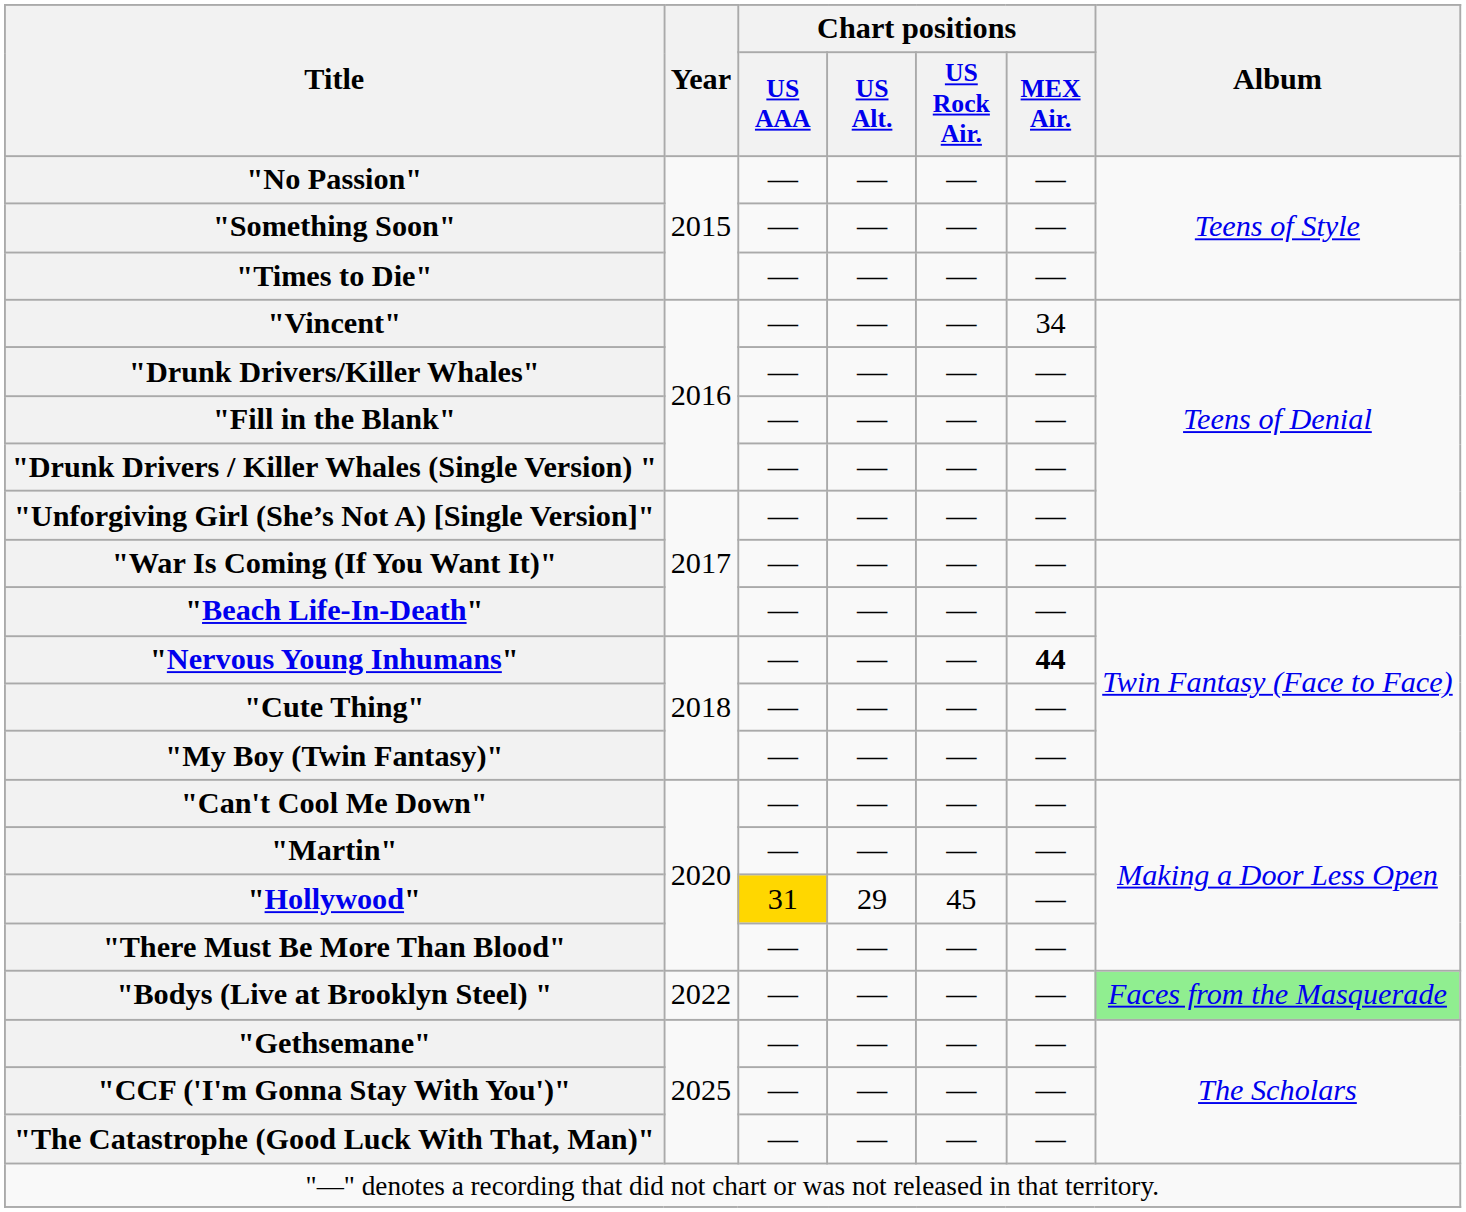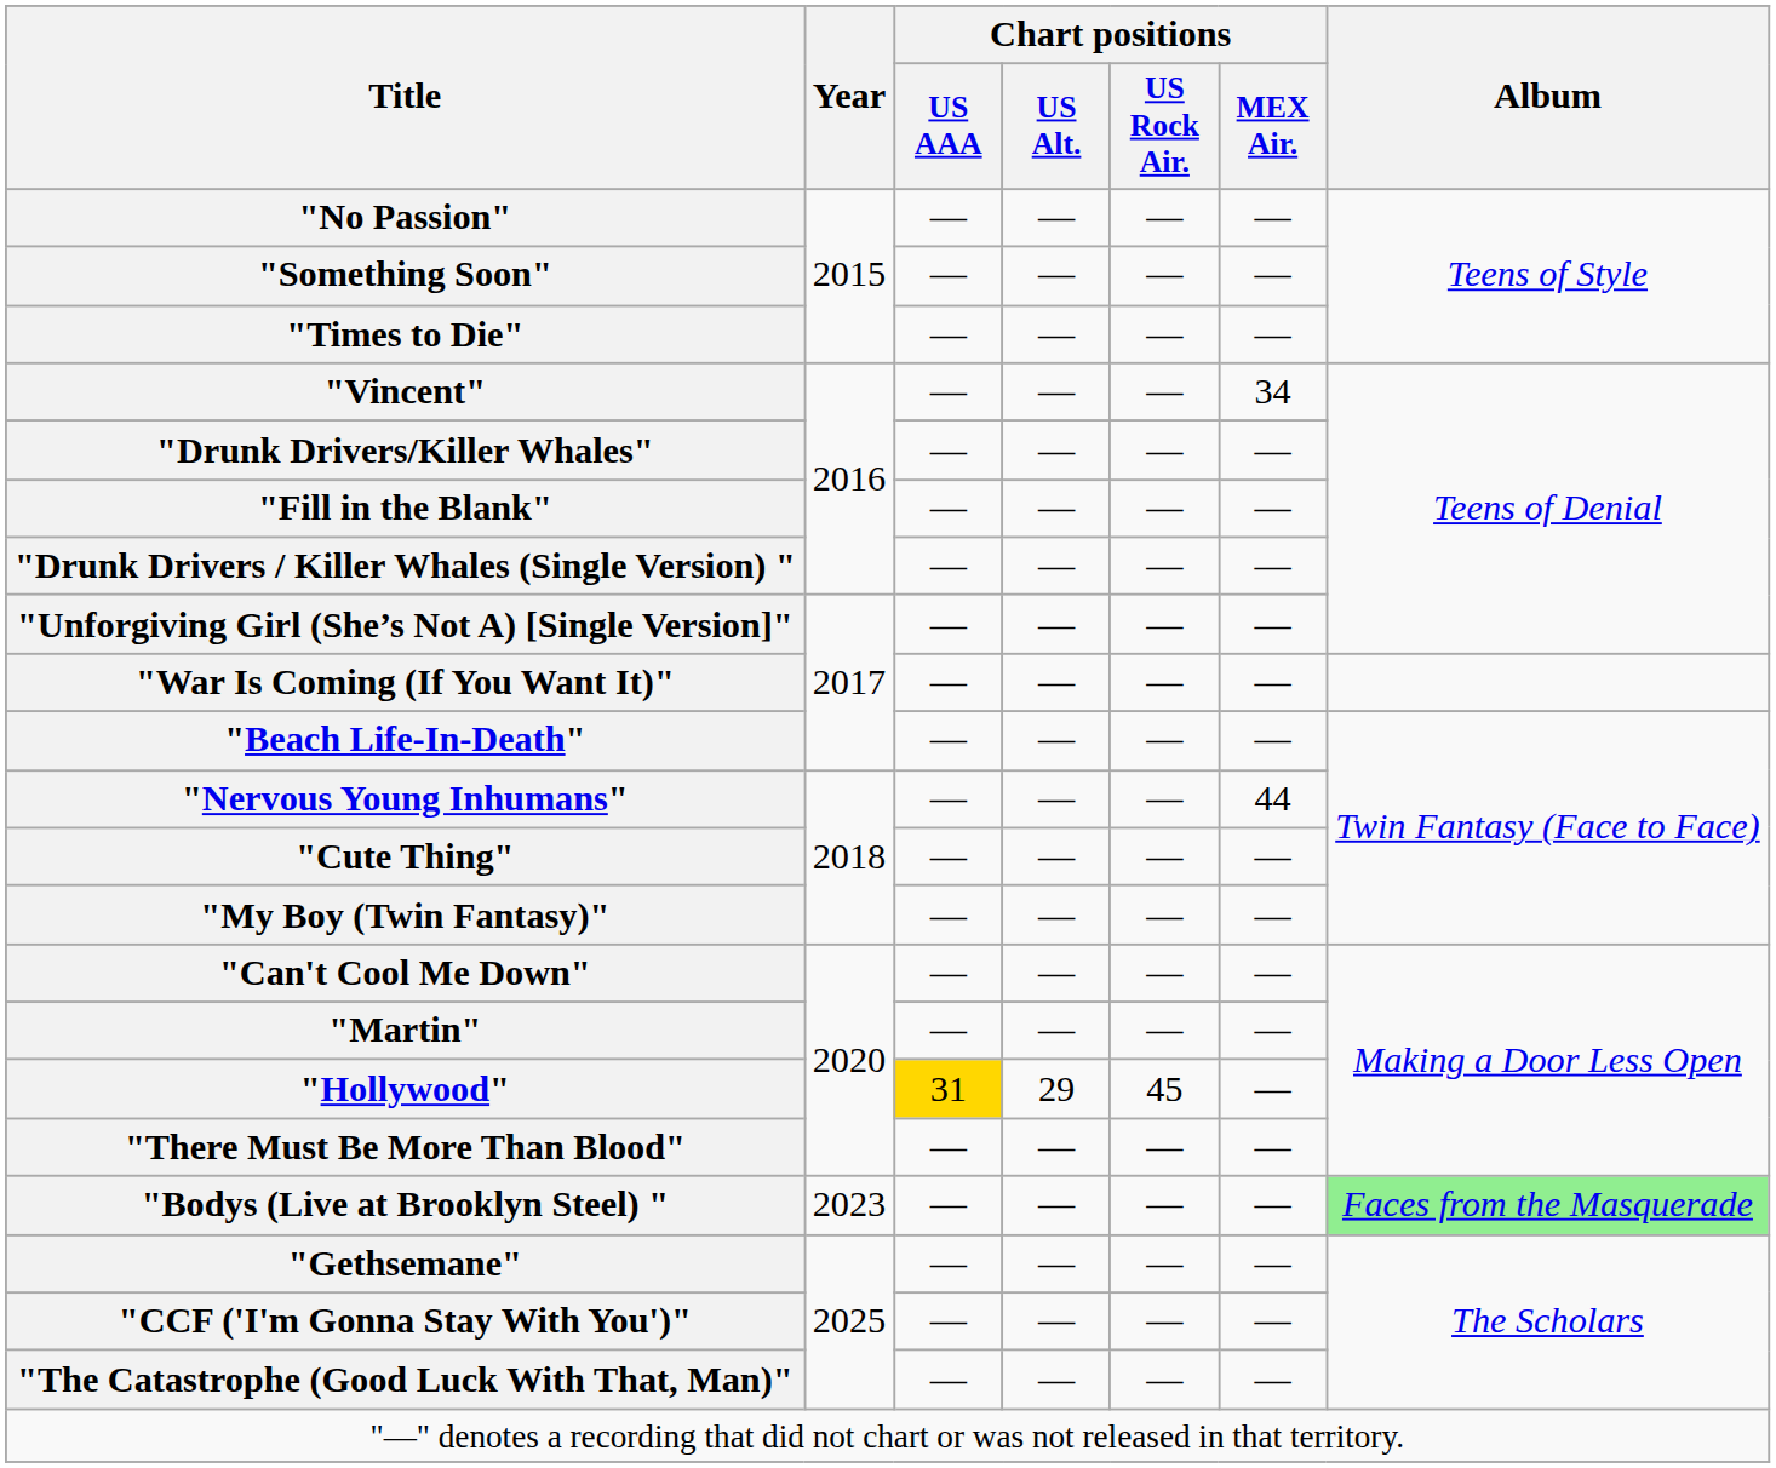 <table class="wikitable plainrowheaders" style="text-align:center;">
 <tr>
 <th scope="col" rowspan="2">Title</th>
 <th scope="col" rowspan="2">Year</th>
 <th scope="col" colspan="4">Chart positions</th>
 <th scope="col" rowspan="2">Album</th>
 </tr>
 <tr>
 <th scope="col" style="width:3em;font-size:85%;"><a href='#'>US<br>AAA</a><br></th>
 <th scope="col" style="width:3em;font-size:85%;"><a href='#'>US<br>Alt.</a><br></th>
 <th scope="col" style="width:3em;font-size:85%;"><a href='#'>US<br>Rock<br>Air.</a><br></th>
 <th scope="col" style="width:3em;font-size:85%;"><a href='#'>MEX<br>Air.</a><br></th>
 </tr>
 <tr>
 <th scope="row">"No Passion"</th>
 <td rowspan="3">2015</td>
 <td>—</td>
 <td>—</td>
 <td>—</td>
 <td>—</td>
 <td rowspan="3"><em><a href='#'>Teens of Style</a></em></td>
 </tr>
 <tr>
 <th scope="row">"Something Soon"</th>
 <td>—</td>
 <td>—</td>
 <td>—</td>
 <td>—</td>
 </tr>
 <tr>
 <th scope="row">"Times to Die"</th>
 <td>—</td>
 <td>—</td>
 <td>—</td>
 <td>—</td>
 </tr>
 <tr>
 <th scope="row">"Vincent"</th>
 <td rowspan="4">2016</td>
 <td>—</td>
 <td>—</td>
 <td>—</td>
 <td>34</td>
 <td rowspan="5"><em><a href='#'>Teens of Denial</a></em></td>
 </tr>
 <tr>
 <th scope="row">"Drunk Drivers/Killer Whales"</th>
 <td>—</td>
 <td>—</td>
 <td>—</td>
 <td>—</td>
 </tr>
 <tr>
 <th scope="row">"Fill in the Blank"</th>
 <td>—</td>
 <td>—</td>
 <td>—</td>
 <td>—</td>
 </tr>
 <tr>
 <th scope="row">"Drunk Drivers / Killer Whales (Single Version) "</th>
 <td>—</td>
 <td>—</td>
 <td>—</td>
 <td>—</td>
 </tr>
 <tr>
 <th scope="row">"Unforgiving Girl (She’s Not A) [Single Version]"</th>
 <td rowspan="3">2017</td>
 <td>—</td>
 <td>—</td>
 <td>—</td>
 <td>—</td>
 </tr>
 <tr>
 <th scope="row">"War Is Coming (If You Want It)"</th>
 <td>—</td>
 <td>—</td>
 <td>—</td>
 <td>—</td>
 <td></td>
 </tr>
 <tr>
 <th scope="row">"<a href='#'>Beach Life-In-Death</a>"</th>
 <td>—</td>
 <td>—</td>
 <td>—</td>
 <td>—</td>
 <td rowspan="4"><em><a href='#'>Twin Fantasy (Face to Face)</a></em></td>
 </tr>
 <tr>
 <th scope="row">"<a href='#'>Nervous Young Inhumans</a>"</th>
 <td rowspan="3">2018</td>
 <td>—</td>
 <td>—</td>
 <td>—</td>
-<td><strong>44</strong></td>
+<td>44</td>
 </tr>
 <tr>
 <th scope="row">"Cute Thing"</th>
 <td>—</td>
 <td>—</td>
 <td>—</td>
 <td>—</td>
 </tr>
 <tr>
 <th scope="row">"My Boy (Twin Fantasy)"</th>
 <td>—</td>
 <td>—</td>
 <td>—</td>
 <td>—</td>
 </tr>
 <tr>
 <th scope="row">"Can't Cool Me Down"</th>
 <td rowspan="4">2020</td>
 <td>—</td>
 <td>—</td>
 <td>—</td>
 <td>—</td>
 <td rowspan="4"><em><a href='#'>Making a Door Less Open</a></em></td>
 </tr>
 <tr>
 <th scope="row">"Martin"</th>
 <td>—</td>
 <td>—</td>
 <td>—</td>
 <td>—</td>
 </tr>
 <tr>
 <th scope="row">"<a href='#'>Hollywood</a>"</th>
 <td style="background: gold;">31</td>
 <td>29</td>
 <td>45</td>
 <td>—</td>
 </tr>
 <tr>
 <th scope="row">"There Must Be More Than Blood"</th>
 <td>—</td>
 <td>—</td>
 <td>—</td>
 <td>—</td>
 </tr>
 <tr>
 <th scope="row">"Bodys (Live at Brooklyn Steel) "</th>
-<td rowspan="1">2022</td>
+<td rowspan="1">2023</td>
 <td>—</td>
 <td>—</td>
 <td>—</td>
 <td>—</td>
 <td rowspan="1" style="background: lightgreen;"><em><a href='#'>Faces from the Masquerade</a></em></td>
 </tr>
 <tr>
 <th scope="row">"Gethsemane"</th>
 <td rowspan="3">2025</td>
 <td>—</td>
 <td>—</td>
 <td>—</td>
 <td>—</td>
 <td rowspan="3"><em><a href='#'>The Scholars</a></em></td>
 </tr>
 <tr>
 <th scope="row">"CCF ('I'm Gonna Stay With You')"</th>
 <td>—</td>
 <td>—</td>
 <td>—</td>
 <td>—</td>
 </tr>
 <tr>
 <th scope="row">"The Catastrophe (Good Luck With That, Man)"</th>
 <td>—</td>
 <td>—</td>
 <td>—</td>
 <td>—</td>
 </tr>
 <tr>
 <td colspan="7" style="font-size:90%">"—" denotes a recording that did not chart or was not released in that territory.</td>
 </tr>
 </table>
